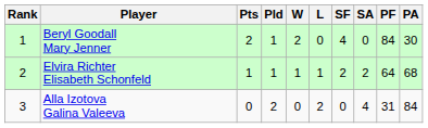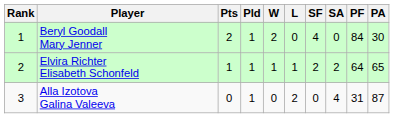 <table class=wikitable style="text-align:center; font-size:90%">
 <tr>
 <th width="20">Rank</th>
 <th width="225">Player</th>
 <th width="20">Pts</th>
 <th width="20">Pld</th>
 <th width="20">W</th>
 <th width="20">L</th>
 <th width="20">SF</th>
 <th width="20">SA</th>
 <th width="20">PF</th>
 <th width="20">PA</th>
 </tr>
 <tr bgcolor="#ccffcc">
 <td>1</td>
 <td style="text-align:left"> <a href='#'>Beryl Goodall</a><br> <a href='#'>Mary Jenner</a></td>
 <td>2</td>
 <td>1</td>
 <td>2</td>
 <td>0</td>
 <td>4</td>
 <td>0</td>
 <td>84</td>
 <td>30</td>
 </tr>
 <tr bgcolor="#ccffcc">
 <td>2</td>
 <td style="text-align:left"> <a href='#'>Elvira Richter</a><br> <a href='#'>Elisabeth Schonfeld</a></td>
 <td>1</td>
 <td>1</td>
 <td>1</td>
 <td>1</td>
 <td>2</td>
 <td>2</td>
 <td>64</td>
-<td>68</td>
+<td>65</td>
 </tr>
 <tr>
 <td>3</td>
 <td style="text-align:left"> <a href='#'>Alla Izotova</a><br> <a href='#'>Galina Valeeva</a></td>
 <td>0</td>
-<td>2</td>
+<td>1</td>
 <td>0</td>
 <td>2</td>
 <td>0</td>
 <td>4</td>
 <td>31</td>
-<td>84</td>
+<td>87</td>
 </tr>
 </table>
